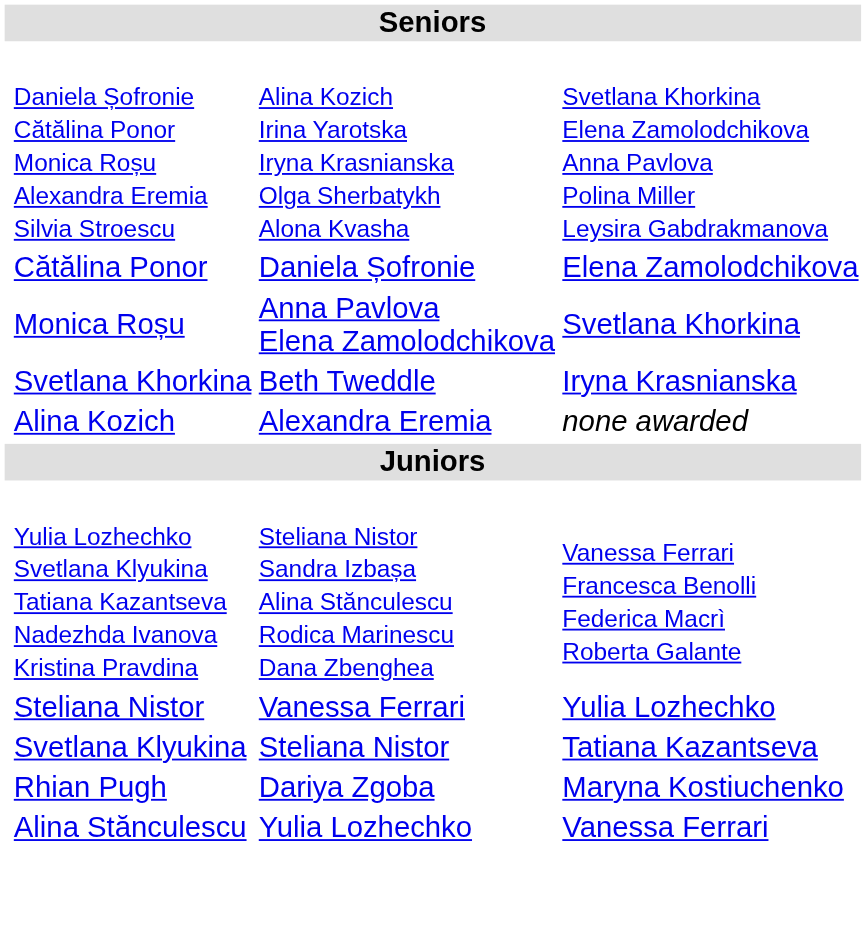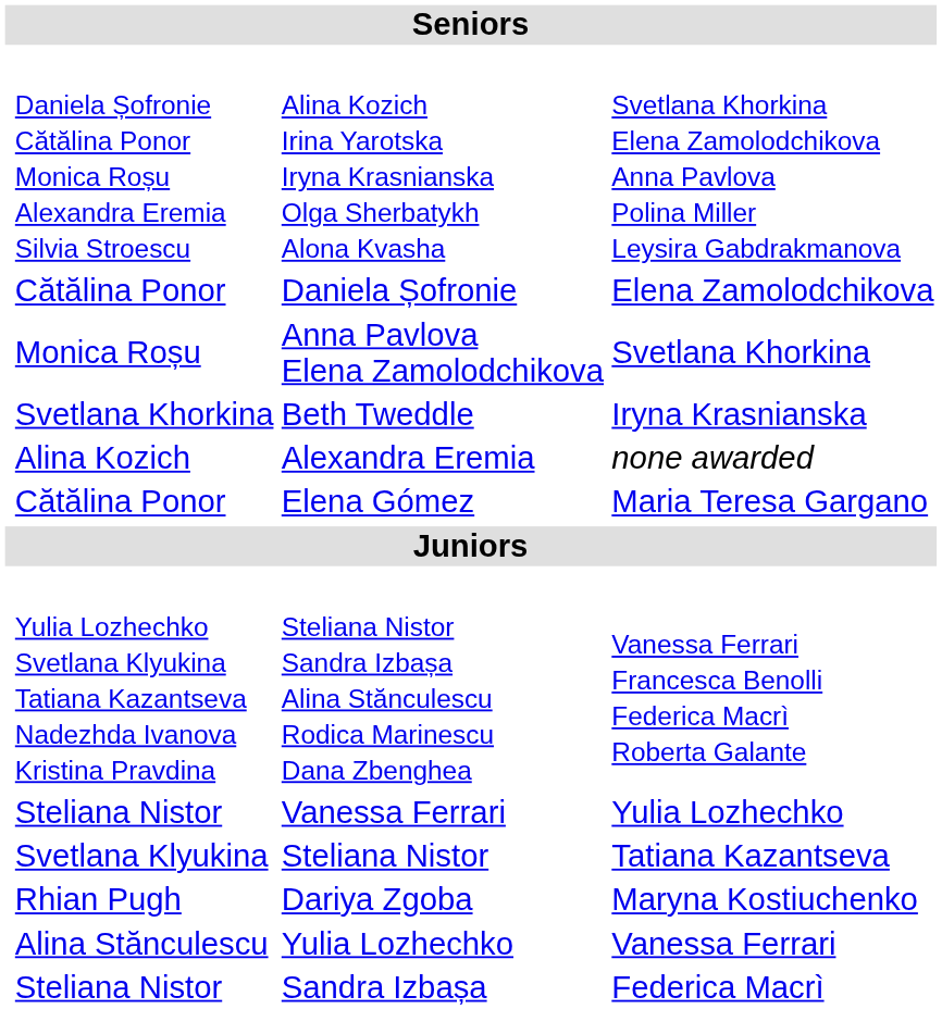 <table>
 <tr style="background:#dfdfdf;">
 <td colspan="4" style="text-align:center;"><strong>Seniors</strong></td>
 </tr>
 <tr>
 <th scope=row style="text-align:left"><br></th>
 <td><br><small><a href='#'>Daniela Șofronie</a><br><a href='#'>Cătălina Ponor</a><br><a href='#'>Monica Roșu</a><br><a href='#'>Alexandra Eremia</a><br><a href='#'>Silvia Stroescu</a></small></td>
 <td><br><small><a href='#'>Alina Kozich</a><br><a href='#'>Irina Yarotska</a><br><a href='#'>Iryna Krasnianska</a><br><a href='#'>Olga Sherbatykh</a><br><a href='#'>Alona Kvasha</a></small></td>
 <td><br><small><a href='#'>Svetlana Khorkina</a><br><a href='#'>Elena Zamolodchikova</a><br><a href='#'>Anna Pavlova</a><br><a href='#'>Polina Miller</a><br><a href='#'>Leysira Gabdrakmanova</a></small></td>
 </tr>
 <tr>
 <th scope=row style="text-align:left"><br></th>
 <td> <a href='#'>Cătălina Ponor</a></td>
 <td> <a href='#'>Daniela Șofronie</a></td>
 <td> <a href='#'>Elena Zamolodchikova</a></td>
 </tr>
 <tr>
 <th scope=row style="text-align:left"><br></th>
 <td> <a href='#'>Monica Roșu</a></td>
 <td> <a href='#'>Anna Pavlova</a><br> <a href='#'>Elena Zamolodchikova</a></td>
 <td> <a href='#'>Svetlana Khorkina</a></td>
 </tr>
 <tr>
 <th scope=row style="text-align:left"><br></th>
 <td> <a href='#'>Svetlana Khorkina</a></td>
 <td> <a href='#'>Beth Tweddle</a></td>
 <td> <a href='#'>Iryna Krasnianska</a></td>
 </tr>
 <tr>
 <th scope=row style="text-align:left"><br></th>
 <td> <a href='#'>Alina Kozich</a></td>
 <td> <a href='#'>Alexandra Eremia</a></td>
 <td><em>none awarded</em></td>
 </tr>
+<tr>
+<th scope=row style="text-align:left"><br></th>
+<td> <a href='#'>Cătălina Ponor</a></td>
+<td> <a href='#'>Elena Gómez</a></td>
+<td> <a href='#'>Maria Teresa Gargano</a></td>
+</tr>
 <tr style="background:#dfdfdf;">
 <td colspan="4" style="text-align:center;"><strong>Juniors</strong></td>
 </tr>
 <tr>
 <th scope=row style="text-align:left"><br></th>
 <td><br><small><a href='#'>Yulia Lozhechko</a><br><a href='#'>Svetlana Klyukina</a><br><a href='#'>Tatiana Kazantseva</a><br><a href='#'>Nadezhda Ivanova</a><br><a href='#'>Kristina Pravdina</a></small></td>
 <td><br><small><a href='#'>Steliana Nistor</a><br><a href='#'>Sandra Izbașa</a><br><a href='#'>Alina Stănculescu</a><br><a href='#'>Rodica Marinescu</a><br><a href='#'>Dana Zbenghea</a></small></td>
 <td><br><small><a href='#'>Vanessa Ferrari</a><br><a href='#'>Francesca Benolli</a><br><a href='#'>Federica Macrì</a><br><a href='#'>Roberta Galante</a></small></td>
 </tr>
 <tr>
 <th scope=row style="text-align:left"><br></th>
 <td> <a href='#'>Steliana Nistor</a></td>
 <td> <a href='#'>Vanessa Ferrari</a></td>
 <td> <a href='#'>Yulia Lozhechko</a></td>
 </tr>
 <tr>
 <th scope=row style="text-align:left"><br></th>
 <td> <a href='#'>Svetlana Klyukina</a></td>
 <td> <a href='#'>Steliana Nistor</a></td>
 <td> <a href='#'>Tatiana Kazantseva</a></td>
 </tr>
 <tr>
 <th scope=row style="text-align:left"><br></th>
 <td> <a href='#'>Rhian Pugh</a></td>
 <td> <a href='#'>Dariya Zgoba</a></td>
 <td> <a href='#'>Maryna Kostiuchenko</a></td>
 </tr>
 <tr>
 <th scope=row style="text-align:left"><br></th>
 <td> <a href='#'>Alina Stănculescu</a></td>
 <td> <a href='#'>Yulia Lozhechko</a></td>
 <td> <a href='#'>Vanessa Ferrari</a></td>
 </tr>
+<tr>
+<th scope=row style="text-align:left"><br></th>
+<td> <a href='#'>Steliana Nistor</a></td>
+<td> <a href='#'>Sandra Izbașa</a></td>
+<td> <a href='#'>Federica Macrì</a></td>
+</tr>
 </table>
